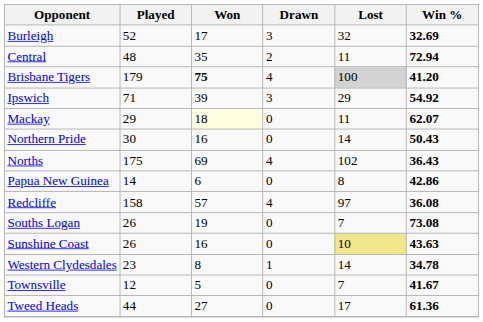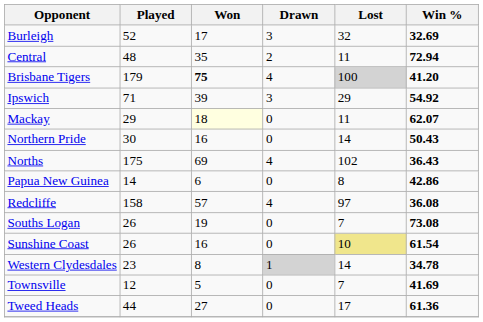 <table class="wikitable sortable" style="text-align:left;">
 <tr>
 <th>Opponent</th>
 <th style="width:5em">Played</th>
 <th style="width:5em">Won</th>
 <th style="width:5em">Drawn</th>
 <th style="width:5em">Lost</th>
 <th style="width:5em">Win %</th>
 </tr>
 <tr>
 <td> <a href='#'>Burleigh</a></td>
 <td>52</td>
 <td>17</td>
 <td>3</td>
 <td>32</td>
 <td><strong>32.69</strong></td>
 </tr>
 <tr>
 <td> <a href='#'>Central</a></td>
 <td>48</td>
 <td>35</td>
 <td>2</td>
 <td>11</td>
 <td><strong>72.94</strong></td>
 </tr>
 <tr>
 <td> <a href='#'>Brisbane Tigers</a></td>
 <td>179</td>
 <td><strong>75</strong></td>
 <td>4</td>
 <td style="background: lightgrey;">100</td>
 <td><strong>41.20</strong></td>
 </tr>
 <tr>
 <td> <a href='#'>Ipswich</a></td>
 <td>71</td>
 <td>39</td>
 <td>3</td>
 <td>29</td>
 <td><strong>54.92</strong></td>
 </tr>
 <tr>
 <td> <a href='#'>Mackay</a></td>
 <td>29</td>
 <td style="background: lightyellow;">18</td>
 <td>0</td>
 <td>11</td>
 <td><strong>62.07</strong></td>
 </tr>
 <tr>
 <td> <a href='#'>Northern Pride</a></td>
 <td>30</td>
 <td>16</td>
 <td>0</td>
 <td>14</td>
 <td><strong>50.43</strong></td>
 </tr>
 <tr>
 <td> <a href='#'>Norths</a></td>
 <td>175</td>
 <td>69</td>
 <td>4</td>
 <td>102</td>
 <td><strong>36.43</strong></td>
 </tr>
 <tr>
 <td> <a href='#'>Papua New Guinea</a></td>
 <td>14</td>
 <td>6</td>
 <td>0</td>
 <td>8</td>
 <td><strong>42.86</strong></td>
 </tr>
 <tr>
 <td> <a href='#'>Redcliffe</a></td>
 <td>158</td>
 <td>57</td>
 <td>4</td>
 <td>97</td>
 <td><strong>36.08</strong></td>
 </tr>
 <tr>
 <td> <a href='#'>Souths Logan</a></td>
 <td>26</td>
 <td>19</td>
 <td>0</td>
 <td>7</td>
 <td><strong>73.08</strong></td>
 </tr>
 <tr>
 <td> <a href='#'>Sunshine Coast</a></td>
 <td>26</td>
 <td>16</td>
 <td>0</td>
 <td style="background: khaki;">10</td>
-<td><strong>43.63</strong></td>
+<td><strong>61.54</strong></td>
 </tr>
 <tr>
 <td> <a href='#'>Western Clydesdales</a></td>
 <td>23</td>
 <td>8</td>
-<td>1</td>
+<td style="background: lightgrey;">1</td>
 <td>14</td>
 <td><strong>34.78</strong></td>
 </tr>
 <tr>
 <td> <a href='#'>Townsville</a></td>
 <td>12</td>
 <td>5</td>
 <td>0</td>
 <td>7</td>
-<td><strong>41.67</strong></td>
+<td><strong>41.69</strong></td>
 </tr>
 <tr>
 <td> <a href='#'>Tweed Heads</a></td>
 <td>44</td>
 <td>27</td>
 <td>0</td>
 <td>17</td>
 <td><strong>61.36</strong></td>
 </tr>
 <tr class="sortbottom">
 </tr>
 </table>
